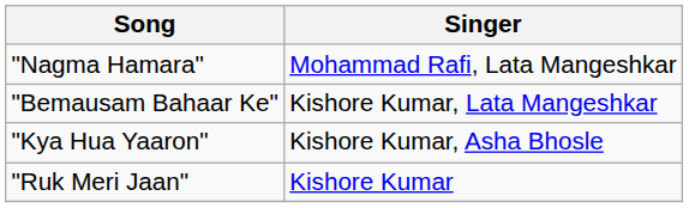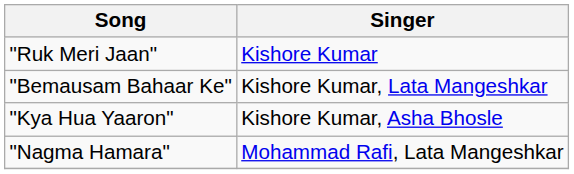 <table class="wikitable">
 <tr>
 <th>Song</th>
 <th>Singer</th>
 </tr>
 <tr>
-<td>"Nagma Hamara"</td>
-<td><a href='#'>Mohammad Rafi</a>, Lata Mangeshkar</td>
+<td>"Ruk Meri Jaan"</td>
+<td><a href='#'>Kishore Kumar</a></td>
 </tr>
 <tr>
 <td>"Bemausam Bahaar Ke"</td>
 <td>Kishore Kumar, <a href='#'>Lata Mangeshkar</a></td>
 </tr>
 <tr>
 <td>"Kya Hua Yaaron"</td>
 <td>Kishore Kumar, <a href='#'>Asha Bhosle</a></td>
 </tr>
 <tr>
-<td>"Ruk Meri Jaan"</td>
-<td><a href='#'>Kishore Kumar</a></td>
+<td>"Nagma Hamara"</td>
+<td><a href='#'>Mohammad Rafi</a>, Lata Mangeshkar</td>
 </tr>
 <tr>
 </tr>
 </table>
